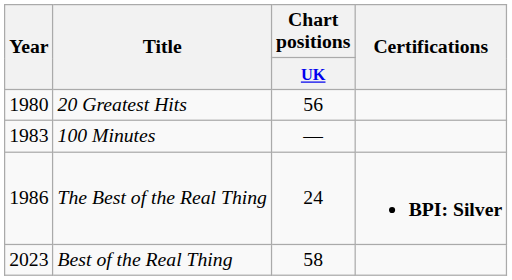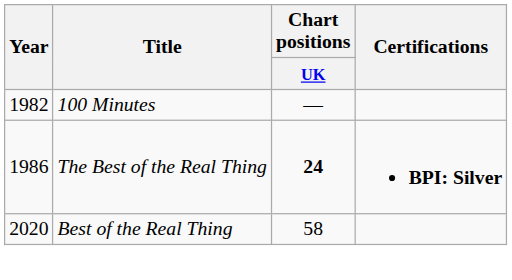 <table class="wikitable" style=text-align:center;>
 <tr>
 <th scope="col" rowspan="2">Year</th>
 <th scope="col" rowspan="2">Title</th>
 <th scope="col" colspan="1">Chart positions</th>
 <th scope="col" rowspan="2">Certifications</th>
 </tr>
 <tr>
 <th scope="col" style="width:40px;"><small><a href='#'>UK</a><br></small></th>
 </tr>
 <tr>
-<td>1980</td>
-<td align="left"><em>20 Greatest Hits</em></td>
-<td>56</td>
-<td></td>
-</tr>
-<tr>
-<td>1983</td>
+<td>1982</td>
 <td align="left"><em>100 Minutes</em></td>
 <td>—</td>
 <td></td>
 </tr>
 <tr>
 <td>1986</td>
 <td align="left"><em>The Best of the Real Thing</em></td>
-<td>24</td>
+<td><strong>24</strong></td>
 <td><strong><br><ul><li>BPI: Silver</li></ul></strong></td>
 </tr>
 <tr>
-<td>2023</td>
+<td>2020</td>
 <td align="left"><em>Best of the Real Thing</em></td>
 <td>58</td>
 <td></td>
 </tr>
 </table>
